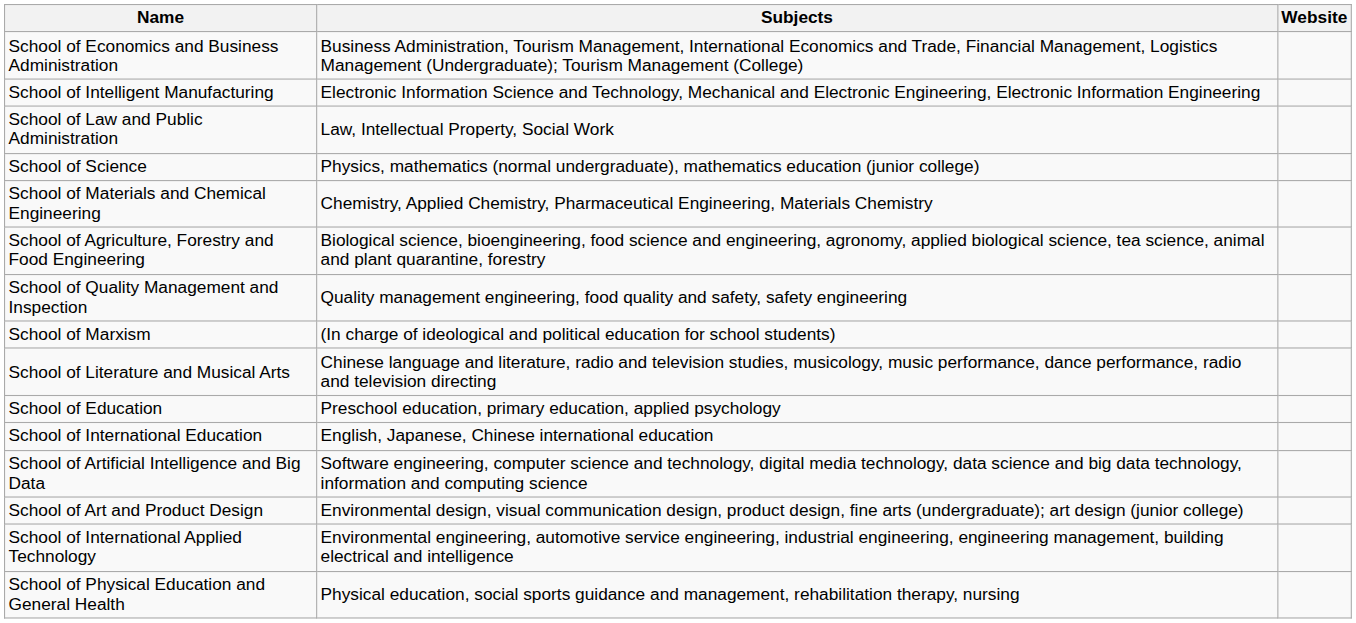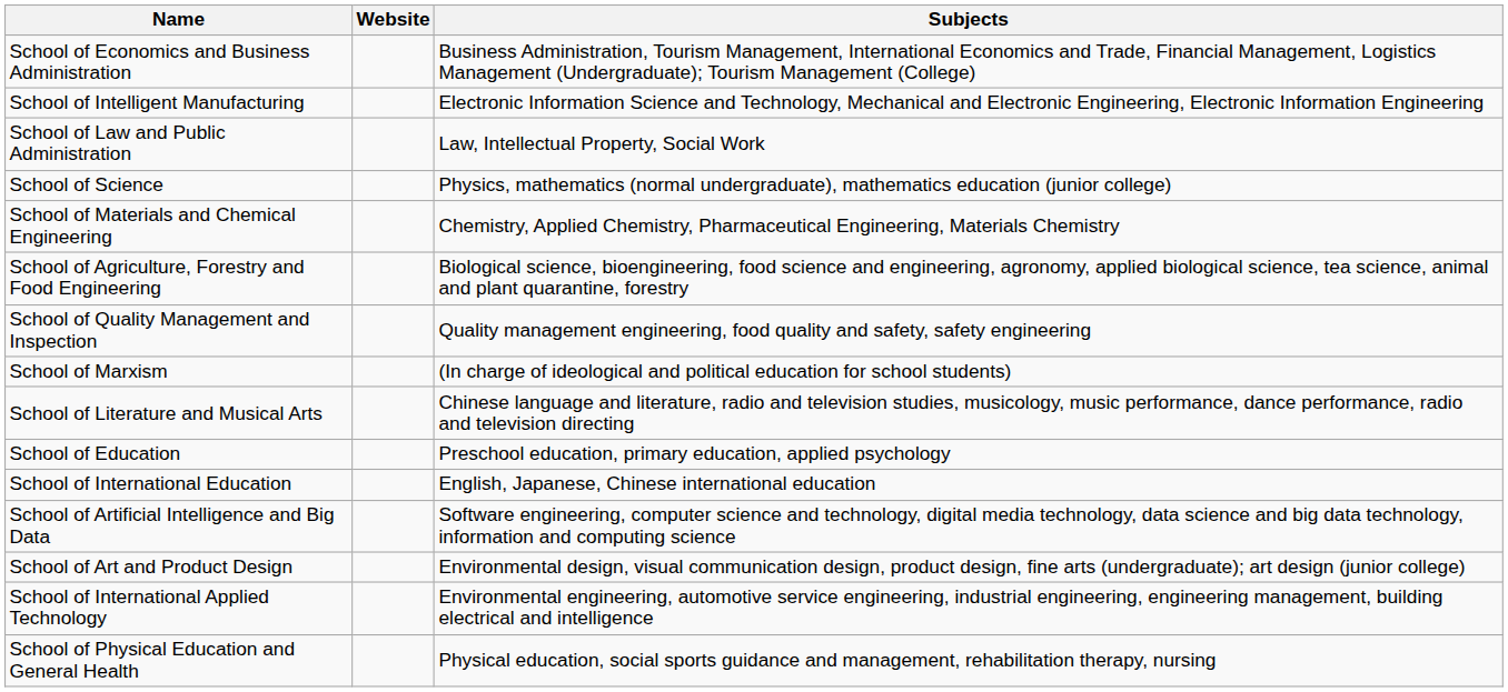 <table class="wikitable plainrowheaders">
 <tr>
 <th scope="col">Name</th>
+<th scope="col">Website</th>
 <th scope="col">Subjects</th>
-<th scope="col">Website</th>
 </tr>
 <tr>
 <td>School of Economics and Business Administration</td>
+<td></td>
 <td>Business Administration, Tourism Management, International Economics and Trade, Financial Management, Logistics Management (Undergraduate); Tourism Management (College)</td>
-<td></td>
 </tr>
 <tr>
 <td>School of Intelligent Manufacturing</td>
+<td></td>
 <td>Electronic Information Science and Technology, Mechanical and Electronic Engineering, Electronic Information Engineering</td>
-<td></td>
 </tr>
 <tr>
 <td>School of Law and Public Administration</td>
+<td></td>
 <td>Law, Intellectual Property, Social Work</td>
-<td></td>
 </tr>
 <tr>
 <td>School of Science</td>
+<td></td>
 <td>Physics, mathematics (normal undergraduate), mathematics education (junior college)</td>
-<td></td>
 </tr>
 <tr>
 <td>School of Materials and Chemical Engineering</td>
+<td></td>
 <td>Chemistry, Applied Chemistry, Pharmaceutical Engineering, Materials Chemistry</td>
-<td></td>
 </tr>
 <tr>
 <td>School of Agriculture, Forestry and Food Engineering</td>
+<td></td>
 <td>Biological science, bioengineering, food science and engineering, agronomy, applied biological science, tea science, animal and plant quarantine, forestry</td>
-<td></td>
 </tr>
 <tr>
 <td>School of Quality Management and Inspection</td>
+<td></td>
 <td>Quality management engineering, food quality and safety, safety engineering</td>
-<td></td>
 </tr>
 <tr>
 <td>School of Marxism</td>
+<td></td>
 <td>(In charge of ideological and political education for school students)</td>
-<td></td>
 </tr>
 <tr>
 <td>School of Literature and Musical Arts</td>
+<td></td>
 <td>Chinese language and literature, radio and television studies, musicology, music performance, dance performance, radio and television directing</td>
-<td></td>
 </tr>
 <tr>
 <td>School of Education</td>
+<td></td>
 <td>Preschool education, primary education, applied psychology</td>
-<td></td>
 </tr>
 <tr>
 <td>School of International Education</td>
+<td></td>
 <td>English, Japanese, Chinese international education</td>
-<td></td>
 </tr>
 <tr>
 <td>School of Artificial Intelligence and Big Data</td>
+<td></td>
 <td>Software engineering, computer science and technology, digital media technology, data science and big data technology, information and computing science</td>
-<td></td>
 </tr>
 <tr>
 <td>School of Art and Product Design</td>
+<td></td>
 <td>Environmental design, visual communication design, product design, fine arts (undergraduate); art design (junior college)</td>
-<td></td>
 </tr>
 <tr>
 <td>School of International Applied Technology</td>
+<td></td>
 <td>Environmental engineering, automotive service engineering, industrial engineering, engineering management, building electrical and intelligence</td>
-<td></td>
 </tr>
 <tr>
 <td>School of Physical Education and General Health</td>
+<td></td>
 <td>Physical education, social sports guidance and management, rehabilitation therapy, nursing</td>
-<td></td>
 </tr>
 </table>
